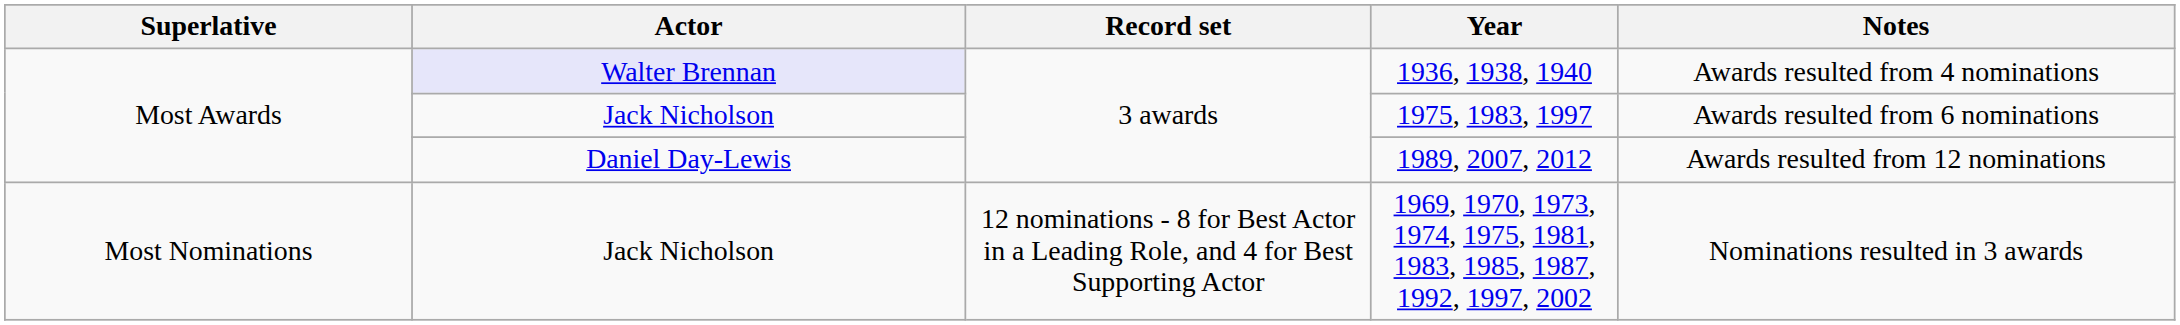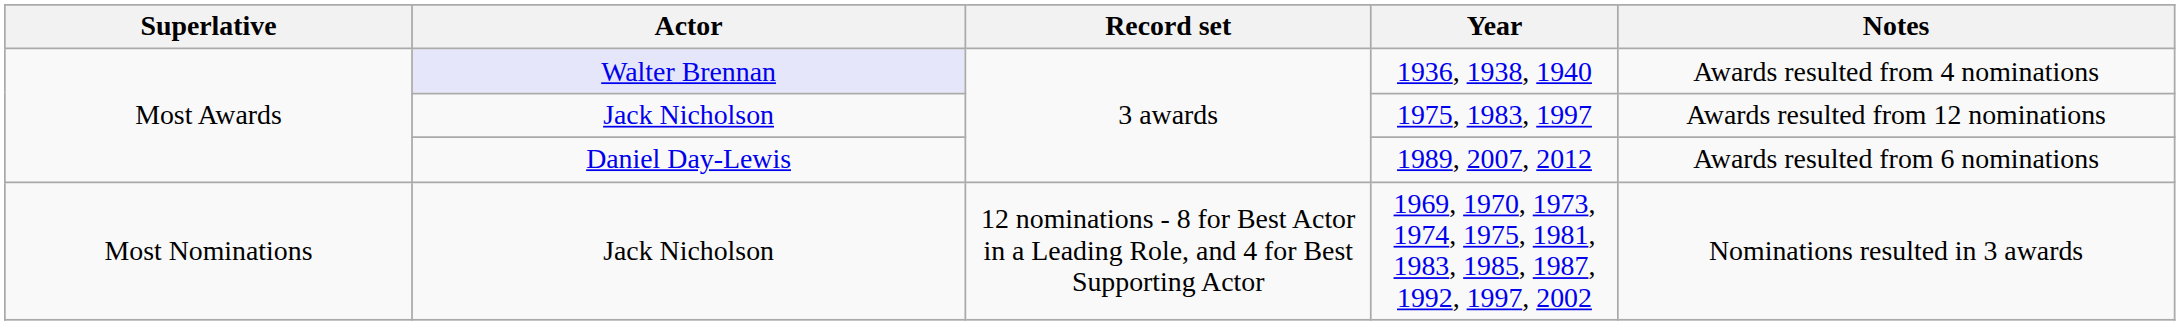 <table class="wikitable" style="text-align: center">
 <tr>
 <th width="250">Superlative</th>
 <th width="350">Actor</th>
 <th width="250">Record set</th>
 <th width="150">Year</th>
 <th width="350">Notes</th>
 </tr>
 <tr>
 <td rowspan=3>Most Awards</td>
 <td style="background: lavender;"><a href='#'>Walter Brennan</a></td>
 <td rowspan=3>3 awards</td>
 <td><a href='#'>1936</a>, <a href='#'>1938</a>, <a href='#'>1940</a></td>
 <td>Awards resulted from 4 nominations</td>
 </tr>
 <tr>
 <td><a href='#'>Jack Nicholson</a></td>
 <td><a href='#'>1975</a>, <a href='#'>1983</a>, <a href='#'>1997</a></td>
-<td>Awards resulted from 6 nominations</td>
+<td>Awards resulted from 12 nominations</td>
 </tr>
 <tr>
 <td><a href='#'>Daniel Day-Lewis</a></td>
 <td><a href='#'>1989</a>, <a href='#'>2007</a>, <a href='#'>2012</a></td>
-<td>Awards resulted from 12 nominations</td>
+<td>Awards resulted from 6 nominations</td>
 </tr>
 <tr>
 <td>Most Nominations</td>
 <td>Jack Nicholson</td>
 <td>12 nominations - 8 for Best Actor in a Leading Role, and 4 for Best Supporting Actor</td>
 <td><a href='#'>1969</a>, <a href='#'>1970</a>, <a href='#'>1973</a>, <a href='#'>1974</a>, <a href='#'>1975</a>, <a href='#'>1981</a>, <a href='#'>1983</a>, <a href='#'>1985</a>, <a href='#'>1987</a>, <a href='#'>1992</a>, <a href='#'>1997</a>, <a href='#'>2002</a></td>
 <td>Nominations resulted in 3 awards</td>
 </tr>
 </table>
